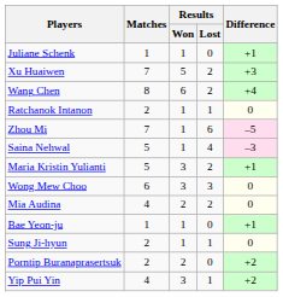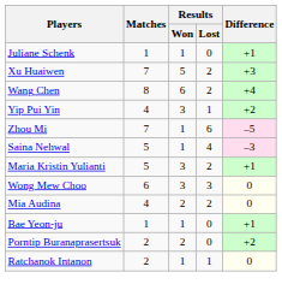 <table class=wikitable style="text-align:center; font-size:small">
 <tr>
 <th rowspan="2">Players</th>
 <th rowspan="2">Matches</th>
 <th colspan="2">Results</th>
 <th rowspan="2">Difference</th>
 </tr>
 <tr>
 <th>Won</th>
 <th>Lost</th>
 </tr>
 <tr>
 <td align="left"> <a href='#'>Juliane Schenk</a></td>
 <td>1</td>
 <td>1</td>
 <td>0</td>
 <td bgcolor="#ccffcc">+1</td>
 </tr>
 <tr>
 <td align="left"> <a href='#'>Xu Huaiwen</a></td>
 <td>7</td>
 <td>5</td>
 <td>2</td>
 <td bgcolor="#ccffcc">+3</td>
 </tr>
 <tr>
 <td align="left"> <a href='#'>Wang Chen</a></td>
 <td>8</td>
 <td>6</td>
 <td>2</td>
 <td bgcolor="#ccffcc">+4</td>
 </tr>
 <tr>
-<td align="left"> <a href='#'>Ratchanok Intanon</a></td>
-<td>2</td>
+<td align="left"> <a href='#'>Yip Pui Yin</a></td>
+<td>4</td>
+<td>3</td>
 <td>1</td>
-<td>1</td>
-<td bgcolor="#fffff0">0</td>
+<td bgcolor="#ccffcc">+2</td>
 </tr>
 <tr>
 <td align="left"> <a href='#'>Zhou Mi</a></td>
 <td>7</td>
 <td>1</td>
 <td>6</td>
 <td bgcolor="#ffddee">–5</td>
 </tr>
 <tr>
 <td align="left"> <a href='#'>Saina Nehwal</a></td>
 <td>5</td>
 <td>1</td>
 <td>4</td>
 <td bgcolor="#ffddee">–3</td>
 </tr>
 <tr>
 <td align="left"> <a href='#'>Maria Kristin Yulianti</a></td>
 <td>5</td>
 <td>3</td>
 <td>2</td>
 <td bgcolor="#ccffcc">+1</td>
 </tr>
 <tr>
 <td align="left"> <a href='#'>Wong Mew Choo</a></td>
 <td>6</td>
 <td>3</td>
 <td>3</td>
 <td bgcolor="#fffff0">0</td>
 </tr>
 <tr>
 <td align="left"> <a href='#'>Mia Audina</a></td>
 <td>4</td>
 <td>2</td>
 <td>2</td>
 <td bgcolor="#fffff0">0</td>
 </tr>
 <tr>
 <td align="left"> <a href='#'>Bae Yeon-ju</a></td>
 <td>1</td>
 <td>1</td>
 <td>0</td>
 <td bgcolor="#ccffcc">+1</td>
 </tr>
 <tr>
-<td align="left"> <a href='#'>Sung Ji-hyun</a></td>
-<td>2</td>
-<td>1</td>
-<td>1</td>
-<td bgcolor="#fffff0">0</td>
-</tr>
-<tr>
 <td align="left"> <a href='#'>Porntip Buranaprasertsuk</a></td>
 <td>2</td>
 <td>2</td>
 <td>0</td>
 <td bgcolor="#ccffcc">+2</td>
 </tr>
 <tr>
-<td align="left"> <a href='#'>Yip Pui Yin</a></td>
-<td>4</td>
-<td>3</td>
+<td align="left"> <a href='#'>Ratchanok Intanon</a></td>
+<td>2</td>
 <td>1</td>
-<td bgcolor="#ccffcc">+2</td>
+<td>1</td>
+<td bgcolor="#fffff0">0</td>
 </tr>
 </table>
